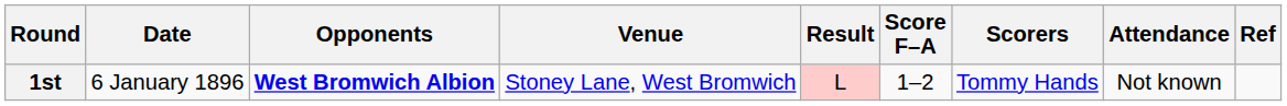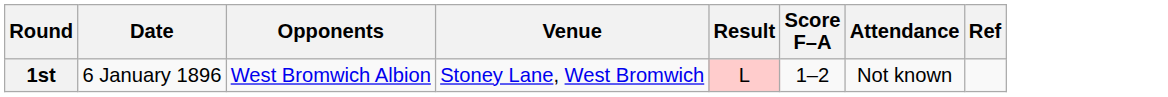 <table class="wikitable" style=text-align:center>
 <tr>
 <th scope=col>Round</th>
 <th scope=col>Date</th>
 <th scope=col>Opponents</th>
 <th scope=col>Venue</th>
 <th scope=col>Result</th>
 <th scope=col>Score<br>F–A</th>
-<th scope=col>Scorers</th>
 <th scope=col>Attendance</th>
 <th scope=col>Ref</th>
 </tr>
 <tr>
 <th scope=row>1st</th>
 <td align=style=text-align:left>6 January 1896</td>
-<td align=style=text-align:left><strong><a href='#'>West Bromwich Albion</a></strong></td>
+<td align=style=text-align:left><a href='#'>West Bromwich Albion</a></td>
 <td><a href='#'>Stoney Lane</a>, <a href='#'>West Bromwich</a></td>
 <td style=background:#fcc>L</td>
 <td>1–2</td>
-<td style=text-align:left><a href='#'>Tommy Hands</a></td>
 <td>Not known</td>
 <td></td>
 </tr>
 </table>
